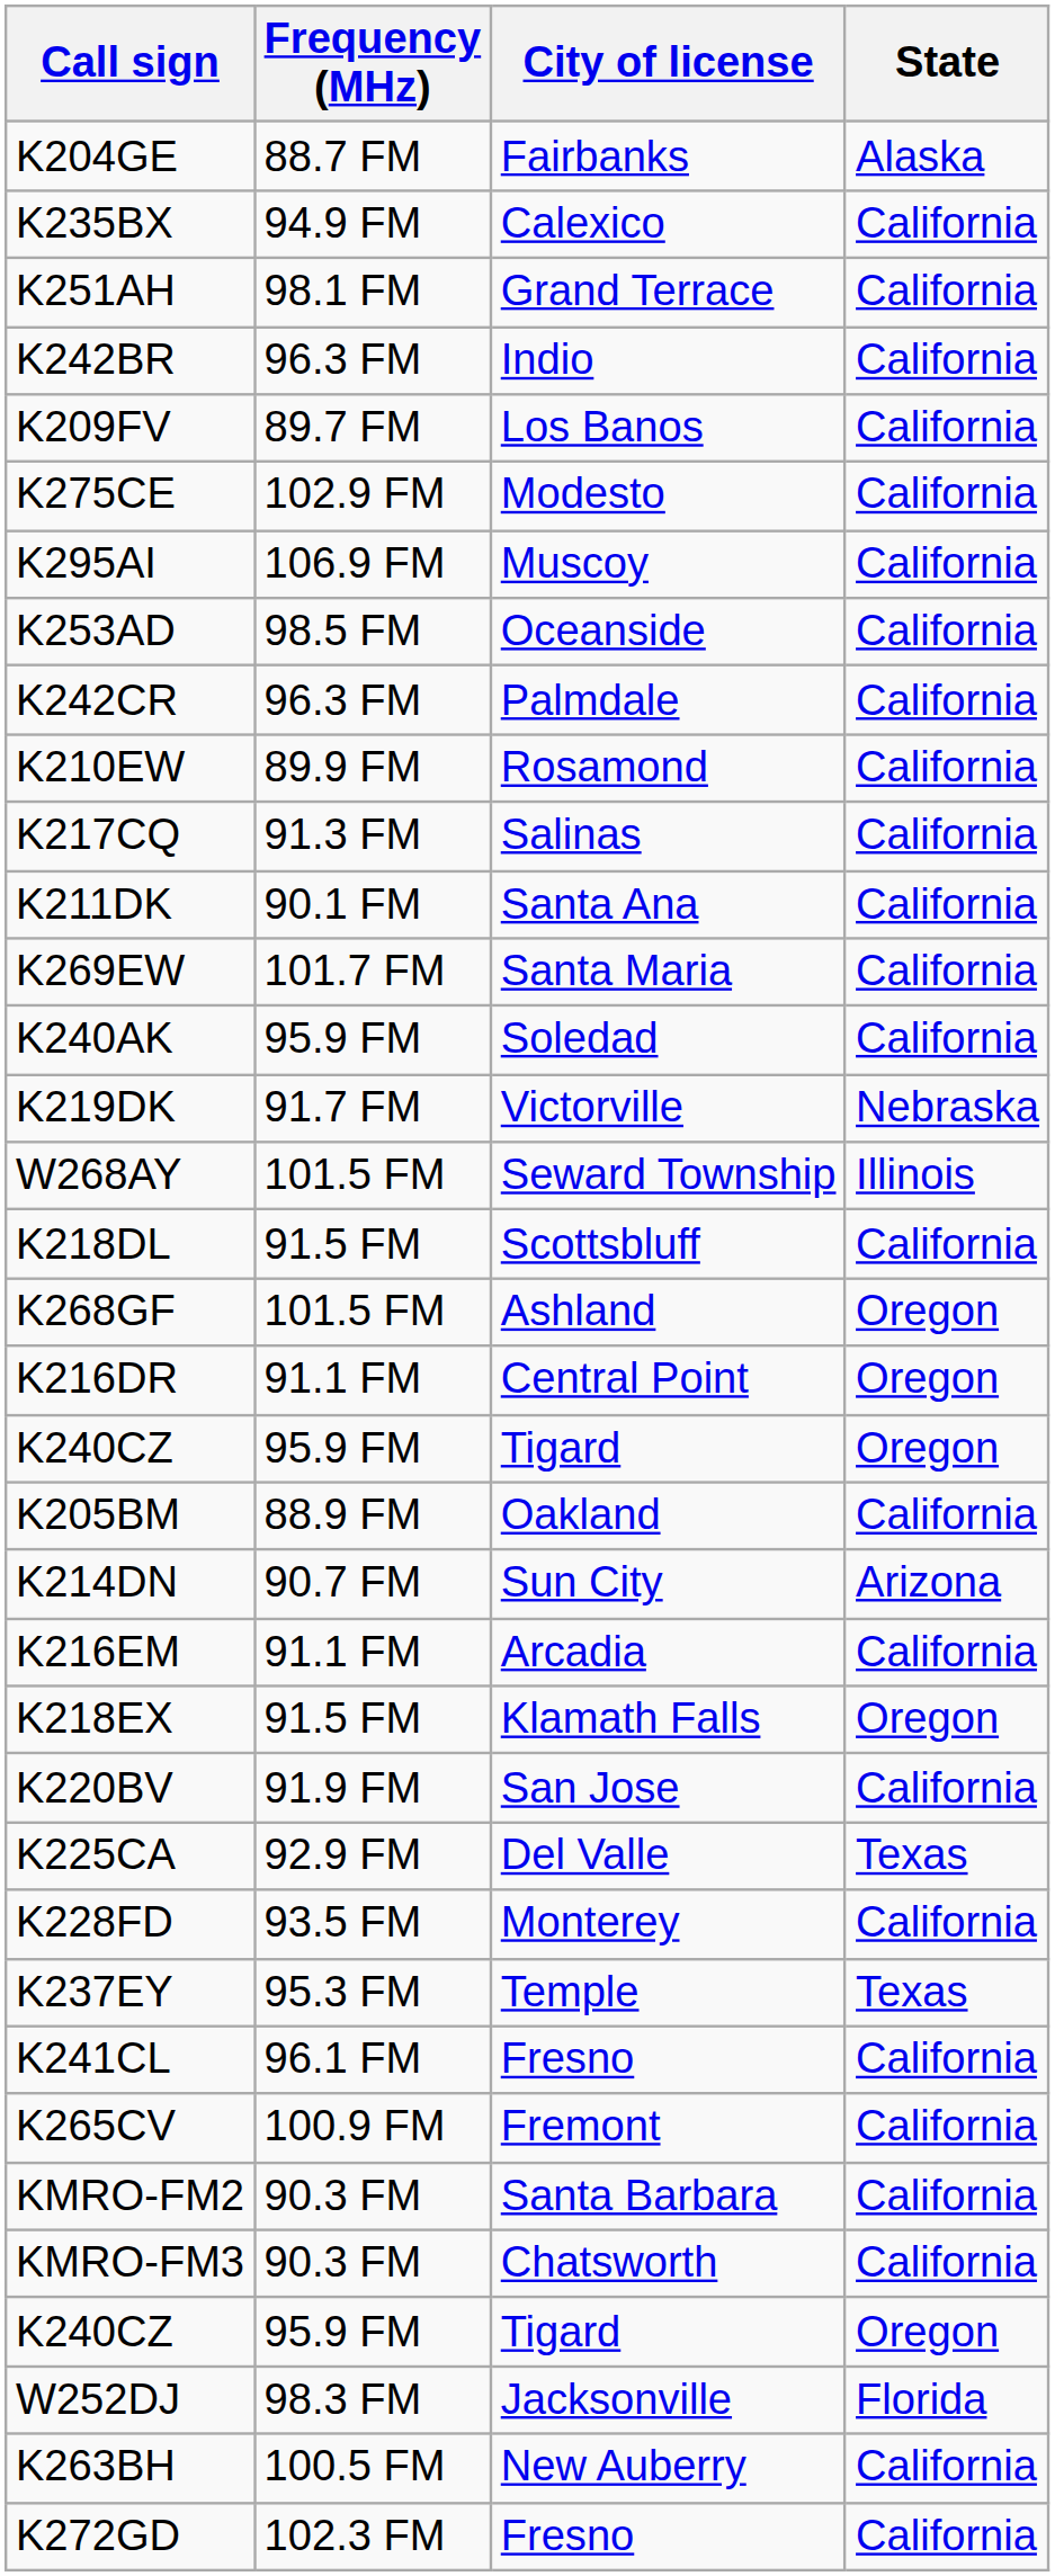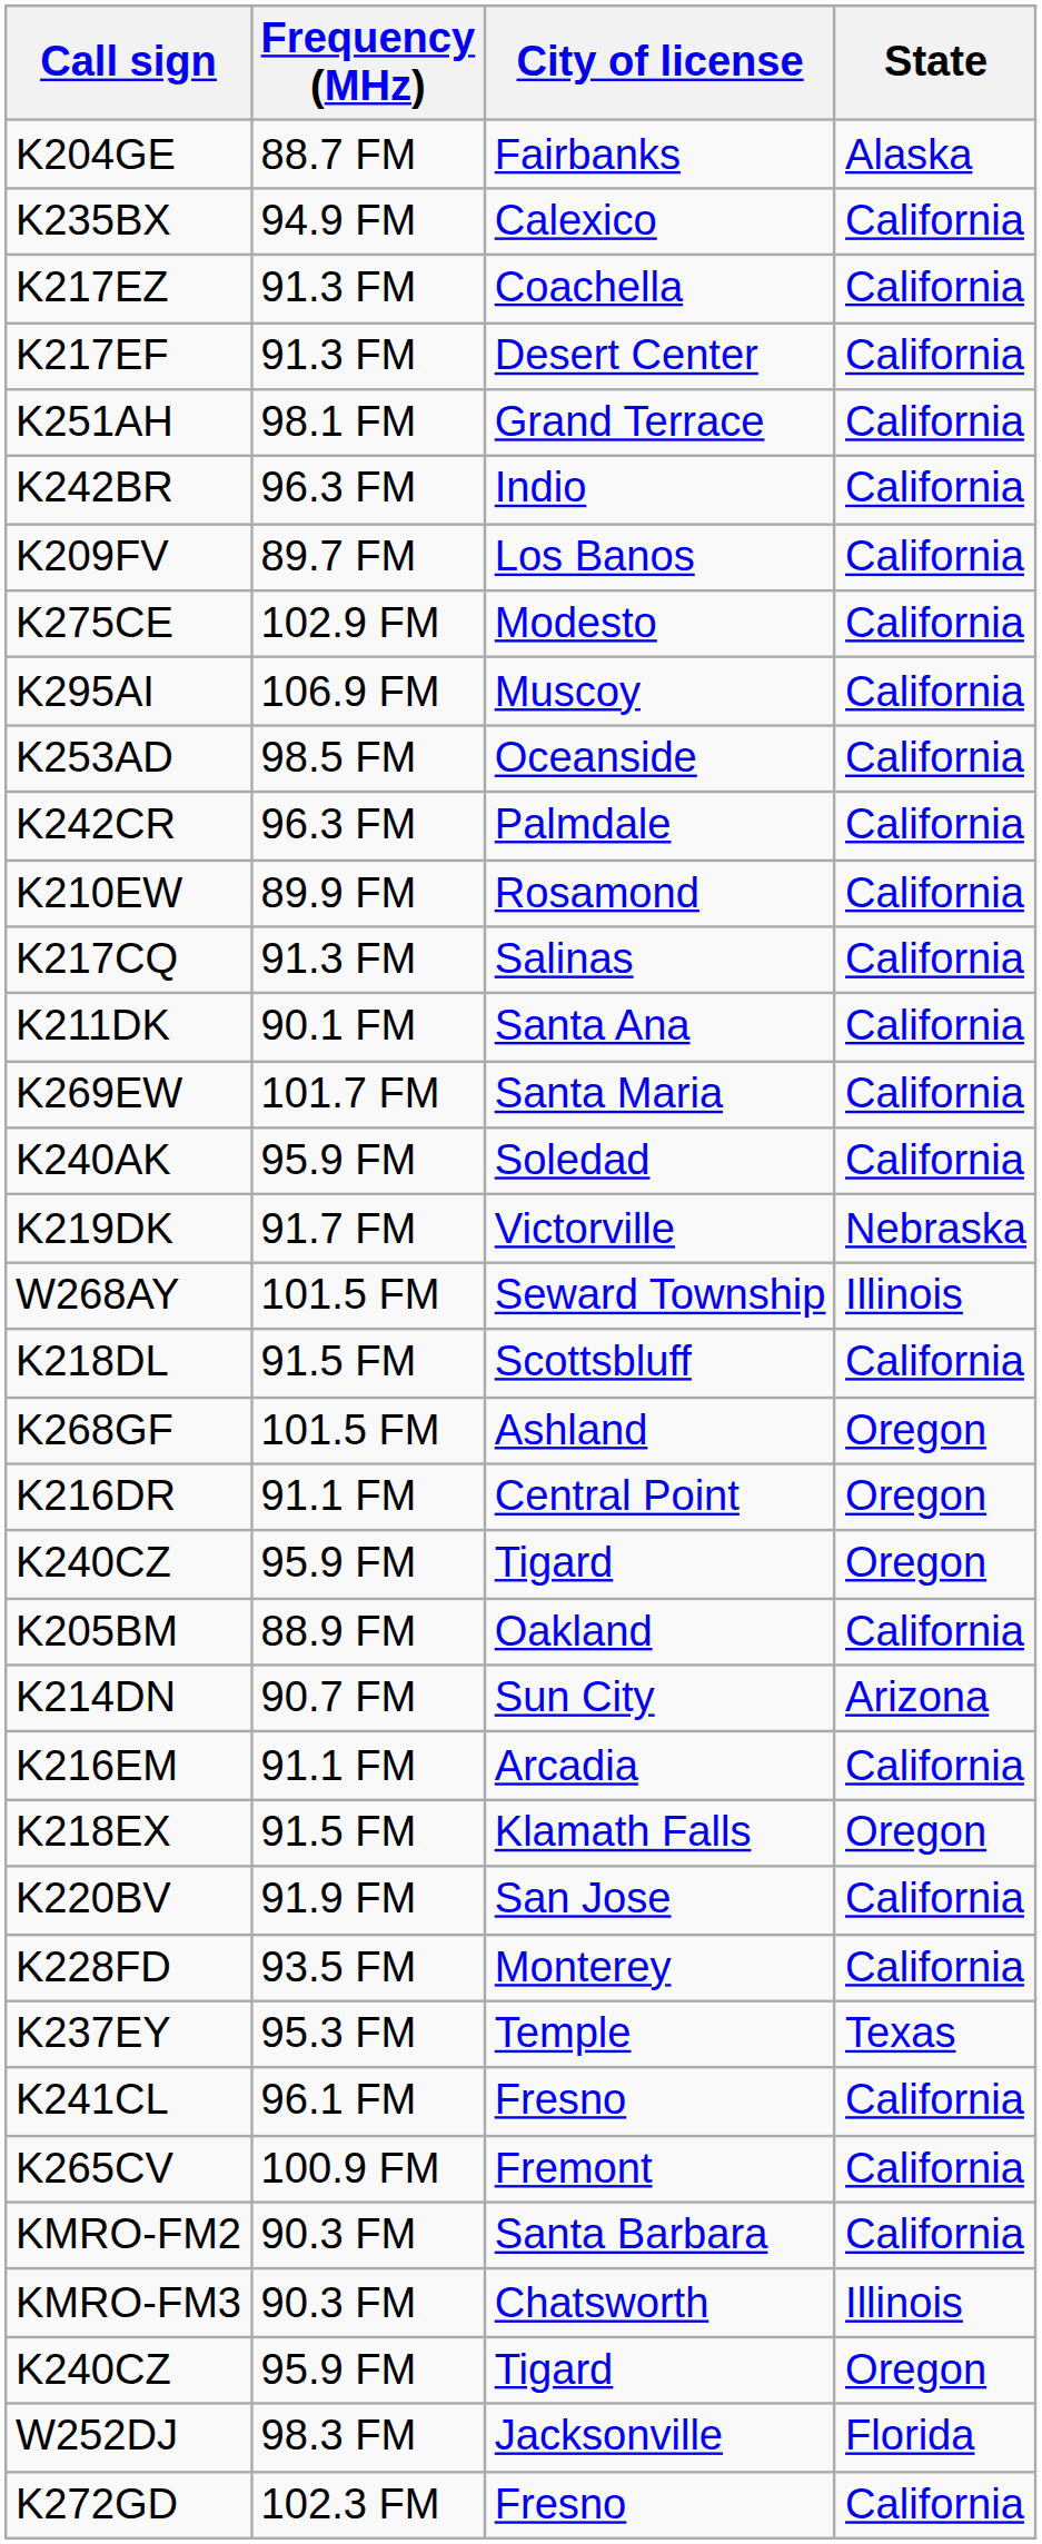 <table class="wikitable sortable">
 <tr>
 <th><a href='#'>Call sign</a></th>
 <th data-sort-type="number"><a href='#'>Frequency</a><br>(<a href='#'>MHz</a>)</th>
 <th><a href='#'>City of license</a></th>
 <th>State</th>
 </tr>
 <tr>
 <td>K204GE</td>
 <td>88.7 FM</td>
 <td><a href='#'>Fairbanks</a></td>
 <td><a href='#'>Alaska</a></td>
 </tr>
 <tr>
 <td>K235BX</td>
 <td>94.9 FM</td>
 <td><a href='#'>Calexico</a></td>
+<td><a href='#'>California</a></td>
+</tr>
+<tr>
+<td>K217EZ</td>
+<td>91.3 FM</td>
+<td><a href='#'>Coachella</a></td>
+<td><a href='#'>California</a></td>
+</tr>
+<tr>
+<td>K217EF</td>
+<td>91.3 FM</td>
+<td><a href='#'>Desert Center</a></td>
 <td><a href='#'>California</a></td>
 </tr>
 <tr>
 <td>K251AH</td>
 <td>98.1 FM</td>
 <td><a href='#'>Grand Terrace</a></td>
 <td><a href='#'>California</a></td>
 </tr>
 <tr>
 <td>K242BR</td>
 <td>96.3 FM</td>
 <td><a href='#'>Indio</a></td>
 <td><a href='#'>California</a></td>
 </tr>
 <tr>
 <td>K209FV</td>
 <td>89.7 FM</td>
 <td><a href='#'>Los Banos</a></td>
 <td><a href='#'>California</a></td>
 </tr>
 <tr>
 <td>K275CE</td>
 <td>102.9 FM</td>
 <td><a href='#'>Modesto</a></td>
 <td><a href='#'>California</a></td>
 </tr>
 <tr>
 <td>K295AI</td>
 <td>106.9 FM</td>
 <td><a href='#'>Muscoy</a></td>
 <td><a href='#'>California</a></td>
 </tr>
 <tr>
 <td>K253AD</td>
 <td>98.5 FM</td>
 <td><a href='#'>Oceanside</a></td>
 <td><a href='#'>California</a></td>
 </tr>
 <tr>
 <td>K242CR</td>
 <td>96.3 FM</td>
 <td><a href='#'>Palmdale</a></td>
 <td><a href='#'>California</a></td>
 </tr>
 <tr>
 <td>K210EW</td>
 <td>89.9 FM</td>
 <td><a href='#'>Rosamond</a></td>
 <td><a href='#'>California</a></td>
 </tr>
 <tr>
 <td>K217CQ</td>
 <td>91.3 FM</td>
 <td><a href='#'>Salinas</a></td>
 <td><a href='#'>California</a></td>
 </tr>
 <tr>
 <td>K211DK</td>
 <td>90.1 FM</td>
 <td><a href='#'>Santa Ana</a></td>
 <td><a href='#'>California</a></td>
 </tr>
 <tr>
 <td>K269EW</td>
 <td>101.7 FM</td>
 <td><a href='#'>Santa Maria</a></td>
 <td><a href='#'>California</a></td>
 </tr>
 <tr>
 <td>K240AK</td>
 <td>95.9 FM</td>
 <td><a href='#'>Soledad</a></td>
 <td><a href='#'>California</a></td>
 </tr>
 <tr>
 <td>K219DK</td>
 <td>91.7 FM</td>
 <td><a href='#'>Victorville</a></td>
 <td><a href='#'>Nebraska</a></td>
 </tr>
 <tr>
 <td>W268AY</td>
 <td>101.5 FM</td>
 <td><a href='#'>Seward Township</a></td>
 <td><a href='#'>Illinois</a></td>
 </tr>
 <tr>
 <td>K218DL</td>
 <td>91.5 FM</td>
 <td><a href='#'>Scottsbluff</a></td>
 <td><a href='#'>California</a></td>
 </tr>
 <tr>
 <td>K268GF</td>
 <td>101.5 FM</td>
 <td><a href='#'>Ashland</a></td>
 <td><a href='#'>Oregon</a></td>
 </tr>
 <tr>
 <td>K216DR</td>
 <td>91.1 FM</td>
 <td><a href='#'>Central Point</a></td>
 <td><a href='#'>Oregon</a></td>
 </tr>
 <tr>
 <td>K240CZ</td>
 <td>95.9 FM</td>
 <td><a href='#'>Tigard</a></td>
 <td><a href='#'>Oregon</a></td>
 </tr>
 <tr>
 <td>K205BM</td>
 <td>88.9 FM</td>
 <td><a href='#'>Oakland</a></td>
 <td><a href='#'>California</a></td>
 </tr>
 <tr>
 <td>K214DN</td>
 <td>90.7 FM</td>
 <td><a href='#'>Sun City</a></td>
 <td><a href='#'>Arizona</a></td>
 </tr>
 <tr>
 <td>K216EM</td>
 <td>91.1 FM</td>
 <td><a href='#'>Arcadia</a></td>
 <td><a href='#'>California</a></td>
 </tr>
 <tr>
 <td>K218EX</td>
 <td>91.5 FM</td>
 <td><a href='#'>Klamath Falls</a></td>
 <td><a href='#'>Oregon</a></td>
 </tr>
 <tr>
 <td>K220BV</td>
 <td>91.9 FM</td>
 <td><a href='#'>San Jose</a></td>
 <td><a href='#'>California</a></td>
 </tr>
 <tr>
-<td>K225CA</td>
-<td>92.9 FM</td>
-<td><a href='#'>Del Valle</a></td>
-<td><a href='#'>Texas</a></td>
-</tr>
-<tr>
 <td>K228FD</td>
 <td>93.5 FM</td>
 <td><a href='#'>Monterey</a></td>
 <td><a href='#'>California</a></td>
 </tr>
 <tr>
 <td>K237EY</td>
 <td>95.3 FM</td>
 <td><a href='#'>Temple</a></td>
 <td><a href='#'>Texas</a></td>
 </tr>
 <tr>
 <td>K241CL</td>
 <td>96.1 FM</td>
 <td><a href='#'>Fresno</a></td>
 <td><a href='#'>California</a></td>
 </tr>
 <tr>
 <td>K265CV</td>
 <td>100.9 FM</td>
 <td><a href='#'>Fremont</a></td>
 <td><a href='#'>California</a></td>
 </tr>
 <tr>
 <td>KMRO-FM2</td>
 <td>90.3 FM</td>
 <td><a href='#'>Santa Barbara</a></td>
 <td><a href='#'>California</a></td>
 </tr>
 <tr>
 <td>KMRO-FM3</td>
 <td>90.3 FM</td>
 <td><a href='#'>Chatsworth</a></td>
-<td><a href='#'>California</a></td>
+<td><a href='#'>Illinois</a></td>
 </tr>
 <tr>
 <td>K240CZ</td>
 <td>95.9 FM</td>
 <td><a href='#'>Tigard</a></td>
 <td><a href='#'>Oregon</a></td>
 </tr>
 <tr>
 <td>W252DJ</td>
 <td>98.3 FM</td>
 <td><a href='#'>Jacksonville</a></td>
 <td><a href='#'>Florida</a></td>
 </tr>
 <tr>
-<td>K263BH</td>
-<td>100.5 FM</td>
-<td><a href='#'>New Auberry</a></td>
-<td><a href='#'>California</a></td>
-</tr>
-<tr>
 <td>K272GD</td>
 <td>102.3 FM</td>
 <td><a href='#'>Fresno</a></td>
 <td><a href='#'>California</a></td>
 </tr>
 </table>
